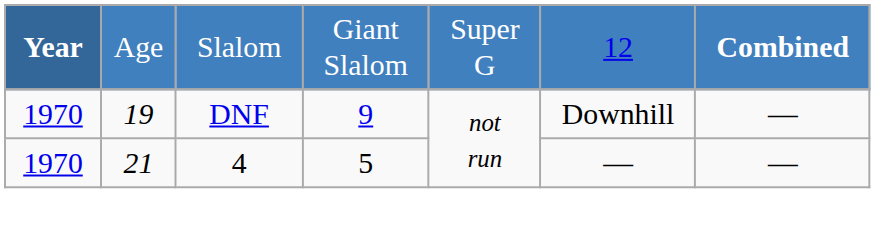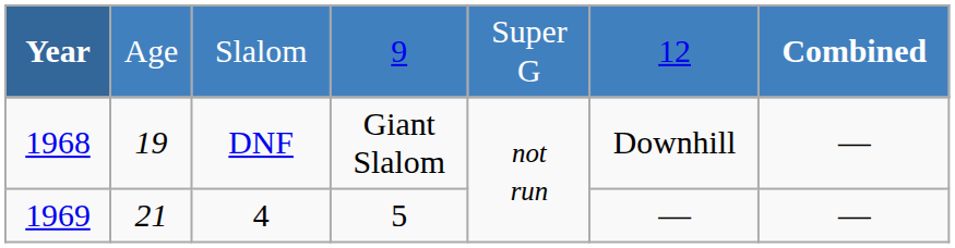 <table class="wikitable" style="font-size:95%; text-align:center; border:grey solid 1px; border-collapse:collapse;" width="35%">
 <tr style="background-color:#369; color:white;">
 <td rowspan="2" colspan="1" width="4%"><strong>Year</strong></td>
 </tr>
 <tr style="background-color:#4180be; color:white;">
 <td width="2%">Age</td>
 <td width="5%">Slalom</td>
-<td width="5%">Giant<br>Slalom</td>
+<td><a href='#'>9</a></td>
 <td width="5%">Super G</td>
 <td><a href='#'>12</a></td>
 <td width="5%"><strong>Combined</strong></td>
 </tr>
 <tr style="background-color:#8CB2D8; color:white;">
 </tr>
 <tr>
-<td><a href='#'>1970</a></td>
+<td><a href='#'>1968</a></td>
 <td><em>19</em></td>
 <td><a href='#'>DNF</a></td>
-<td><a href='#'>9</a></td>
+<td width="5%">Giant<br>Slalom</td>
 <td rowspan=2><small><em>not<br>run</em> </small></td>
 <td width="5%">Downhill</td>
 <td>—</td>
 </tr>
 <tr>
-<td><a href='#'>1970</a></td>
+<td><a href='#'>1969</a></td>
 <td><em>21</em></td>
 <td>4</td>
 <td>5</td>
 <td>—</td>
 <td>—</td>
 </tr>
 </table>
